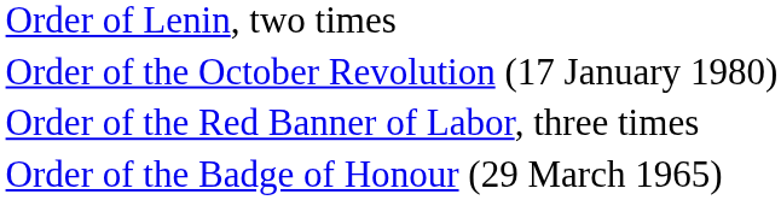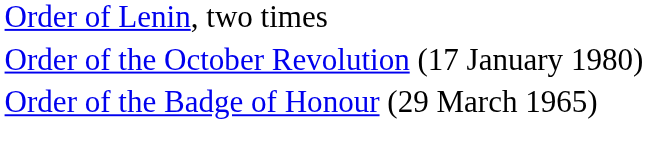 <table>
 <tr>
 <td></td>
 <td><a href='#'>Order of Lenin</a>, two times</td>
 </tr>
 <tr>
 <td></td>
 <td><a href='#'>Order of the October Revolution</a> (17 January 1980)</td>
 </tr>
 <tr>
 <td></td>
-<td><a href='#'>Order of the Red Banner of Labor</a>, three times</td>
-</tr>
-<tr>
-<td></td>
 <td><a href='#'>Order of the Badge of Honour</a> (29 March 1965)</td>
 </tr>
 <tr>
 </tr>
 </table>
